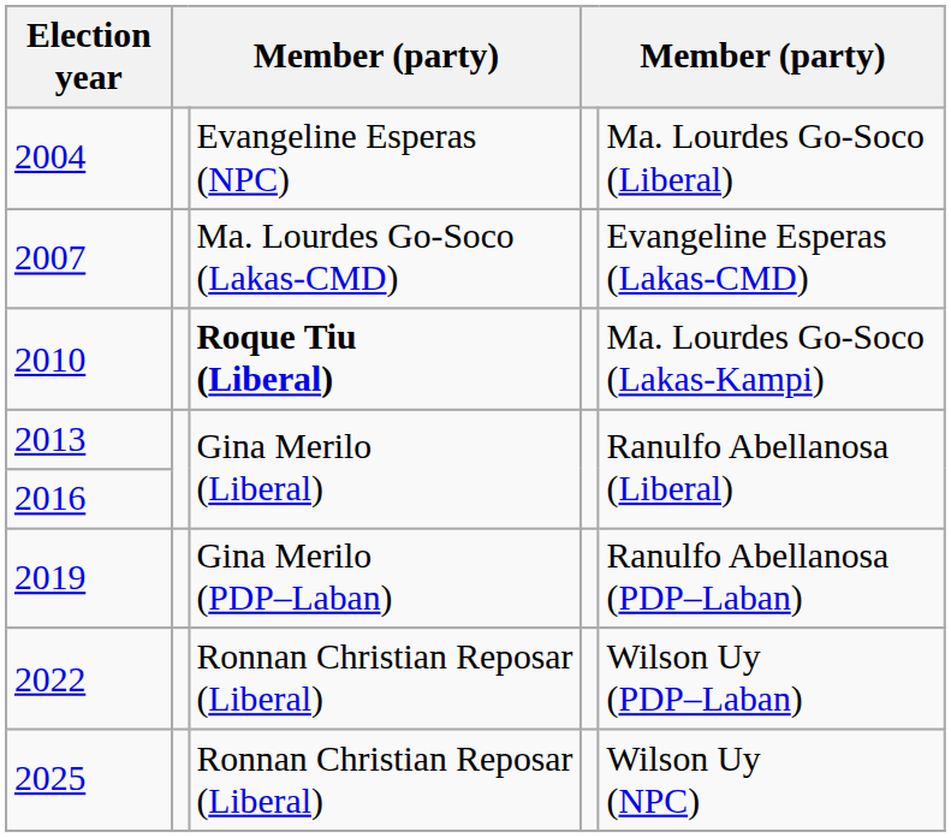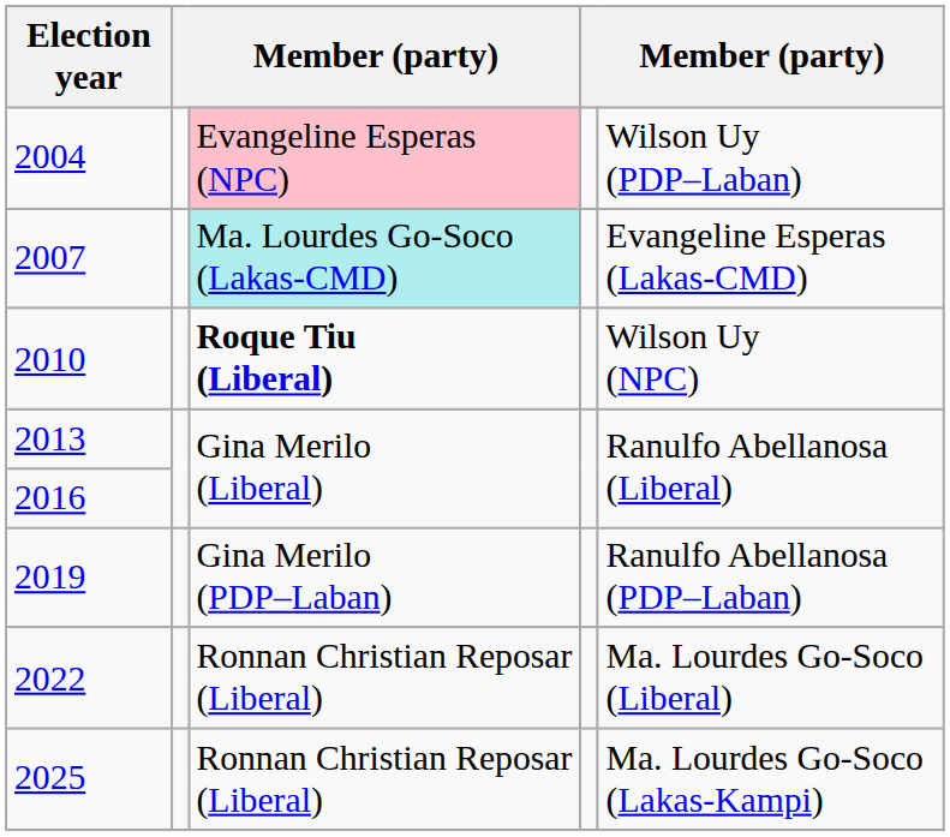 <table class=wikitable style="font-size:90%">
 <tr>
 <th width=60px>Election<br>year</th>
 <th colspan=2 width=140px>Member (party)</th>
 <th colspan=2 width=140px>Member (party)</th>
 </tr>
 <tr>
 <td><a href='#'>2004</a></td>
 <td bgcolor=></td>
-<td>Evangeline Esperas<br>(<a href='#'>NPC</a>)</td>
+<td style="background: pink;">Evangeline Esperas<br>(<a href='#'>NPC</a>)</td>
 <td bgcolor=></td>
-<td>Ma. Lourdes Go-Soco<br>(<a href='#'>Liberal</a>)</td>
+<td>Wilson Uy<br>(<a href='#'>PDP–Laban</a>)</td>
 </tr>
 <tr>
 <td><a href='#'>2007</a></td>
 <td bgcolor=></td>
-<td>Ma. Lourdes Go-Soco<br>(<a href='#'>Lakas-CMD</a>)</td>
+<td style="background: paleturquoise;">Ma. Lourdes Go-Soco<br>(<a href='#'>Lakas-CMD</a>)</td>
 <td bgcolor=></td>
 <td>Evangeline Esperas<br>(<a href='#'>Lakas-CMD</a>)</td>
 </tr>
 <tr>
 <td><a href='#'>2010</a></td>
 <td bgcolor=></td>
 <td><strong>Roque Tiu<br>(<a href='#'>Liberal</a>)</strong></td>
 <td bgcolor=></td>
-<td>Ma. Lourdes Go-Soco<br>(<a href='#'>Lakas-Kampi</a>)</td>
+<td>Wilson Uy<br>(<a href='#'>NPC</a>)</td>
 </tr>
 <tr>
 <td><a href='#'>2013</a></td>
 <td rowspan=2 bgcolor=></td>
 <td rowspan=2>Gina Merilo<br>(<a href='#'>Liberal</a>)</td>
 <td rowspan=2 bgcolor=></td>
 <td rowspan=2>Ranulfo Abellanosa<br>(<a href='#'>Liberal</a>)</td>
 </tr>
 <tr>
 <td><a href='#'>2016</a></td>
 </tr>
 <tr>
 <td><a href='#'>2019</a></td>
 <td bgcolor=></td>
 <td>Gina Merilo<br>(<a href='#'>PDP–Laban</a>)</td>
 <td bgcolor=></td>
 <td>Ranulfo Abellanosa<br>(<a href='#'>PDP–Laban</a>)</td>
 </tr>
 <tr>
 <td><a href='#'>2022</a></td>
 <td bgcolor=></td>
 <td>Ronnan Christian Reposar<br>(<a href='#'>Liberal</a>)</td>
 <td bgcolor=></td>
-<td>Wilson Uy<br>(<a href='#'>PDP–Laban</a>)</td>
+<td>Ma. Lourdes Go-Soco<br>(<a href='#'>Liberal</a>)</td>
 </tr>
 <tr>
 <td><a href='#'>2025</a></td>
 <td bgcolor=></td>
 <td>Ronnan Christian Reposar<br>(<a href='#'>Liberal</a>)</td>
 <td bgcolor=></td>
-<td>Wilson Uy<br>(<a href='#'>NPC</a>)</td>
+<td>Ma. Lourdes Go-Soco<br>(<a href='#'>Lakas-Kampi</a>)</td>
 </tr>
 <tr>
 </tr>
 </table>
